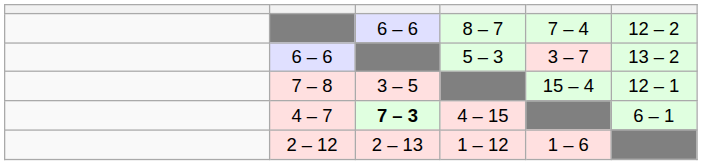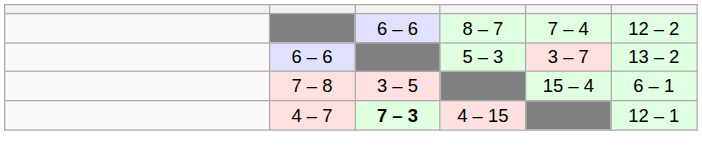 <table cellspacing="0" cellpadding="3" style="background-color: #f9f9f9; font-size: 90%; text-align: center"  class="wikitable">
 <tr>
 <th width=200></th>
 <th width=60></th>
 <th width=60></th>
 <th width=60></th>
 <th width=60></th>
 <th width=60></th>
 </tr>
 <tr>
 <td align=center><strong></strong></td>
 <td bgcolor="#808080"></td>
 <td bgcolor="#e0e0ff">6 – 6</td>
 <td bgcolor="#e0ffe0">8 – 7</td>
 <td bgcolor="#e0ffe0">7 – 4</td>
 <td bgcolor="#e0ffe0">12 – 2</td>
 </tr>
 <tr>
 <td align=center><strong></strong></td>
 <td bgcolor="#e0e0ff">6 – 6</td>
 <td bgcolor="#808080"></td>
 <td bgcolor="#e0ffe0">5 – 3</td>
 <td bgcolor="#ffe0e0">3 – 7</td>
 <td bgcolor="#e0ffe0">13 – 2</td>
 </tr>
 <tr>
 <td align=center><strong></strong></td>
 <td bgcolor="#ffe0e0">7 – 8</td>
 <td bgcolor="#ffe0e0">3 – 5</td>
 <td bgcolor="#808080"></td>
 <td bgcolor="#e0ffe0">15 – 4</td>
-<td bgcolor="#e0ffe0">12 – 1</td>
+<td bgcolor="#e0ffe0">6 – 1</td>
 </tr>
 <tr>
 <td align=center><strong></strong></td>
 <td bgcolor="#ffe0e0">4 – 7</td>
 <td bgcolor="#e0ffe0"><strong>7 – 3</strong></td>
 <td bgcolor="#ffe0e0">4 – 15</td>
 <td bgcolor="#808080"></td>
-<td bgcolor="#e0ffe0">6 – 1</td>
-</tr>
-<tr>
-<td align=center><strong></strong></td>
-<td bgcolor="#ffe0e0">2 – 12</td>
-<td bgcolor="#ffe0e0">2 – 13</td>
-<td bgcolor="#ffe0e0">1 – 12</td>
-<td bgcolor="#ffe0e0">1 – 6</td>
-<td bgcolor="#808080"></td>
+<td bgcolor="#e0ffe0">12 – 1</td>
 </tr>
 </table>
